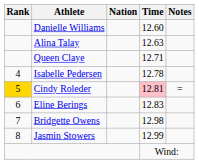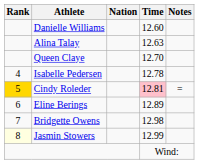 <table class="wikitable sortable" style="text-align:center;">
 <tr>
 <th scope="col" style="width: 10px;">Rank</th>
 <th scope="col">Athlete</th>
 <th scope="col">Nation</th>
 <th scope="col">Time</th>
 <th scope="col">Notes</th>
 </tr>
 <tr>
 <td></td>
 <td align=left><a href='#'>Danielle Williams</a></td>
 <td align=left></td>
 <td>12.60</td>
 <td></td>
 </tr>
 <tr>
 <td></td>
 <td align=left><a href='#'>Alina Talay</a></td>
 <td align=left></td>
 <td>12.63</td>
 <td></td>
 </tr>
 <tr>
 <td></td>
 <td align=left><a href='#'>Queen Claye</a></td>
 <td align=left></td>
-<td>12.71</td>
+<td>12.70</td>
 <td></td>
 </tr>
 <tr>
 <td>4</td>
 <td align=left><a href='#'>Isabelle Pedersen</a></td>
 <td align=left></td>
 <td>12.78</td>
 <td></td>
 </tr>
 <tr>
 <td style="background: gold;">5</td>
 <td align=left><a href='#'>Cindy Roleder</a></td>
 <td align=left></td>
 <td style="background: pink;">12.81</td>
 <td>=</td>
 </tr>
 <tr>
 <td>6</td>
 <td align=left><a href='#'>Eline Berings</a></td>
 <td align=left></td>
-<td>12.83</td>
+<td>12.89</td>
 <td></td>
 </tr>
 <tr>
 <td>7</td>
 <td align=left><a href='#'>Bridgette Owens</a></td>
 <td align=left></td>
 <td>12.98</td>
 <td></td>
 </tr>
 <tr>
-<td>8</td>
+<td style="background: lightyellow;">8</td>
 <td align=left><a href='#'>Jasmin Stowers</a></td>
 <td align=left></td>
 <td>12.99</td>
 <td></td>
 </tr>
 <tr class="sortbottom">
 <td colspan="3"></td>
 <td colspan="2">Wind: </td>
 </tr>
 </table>
